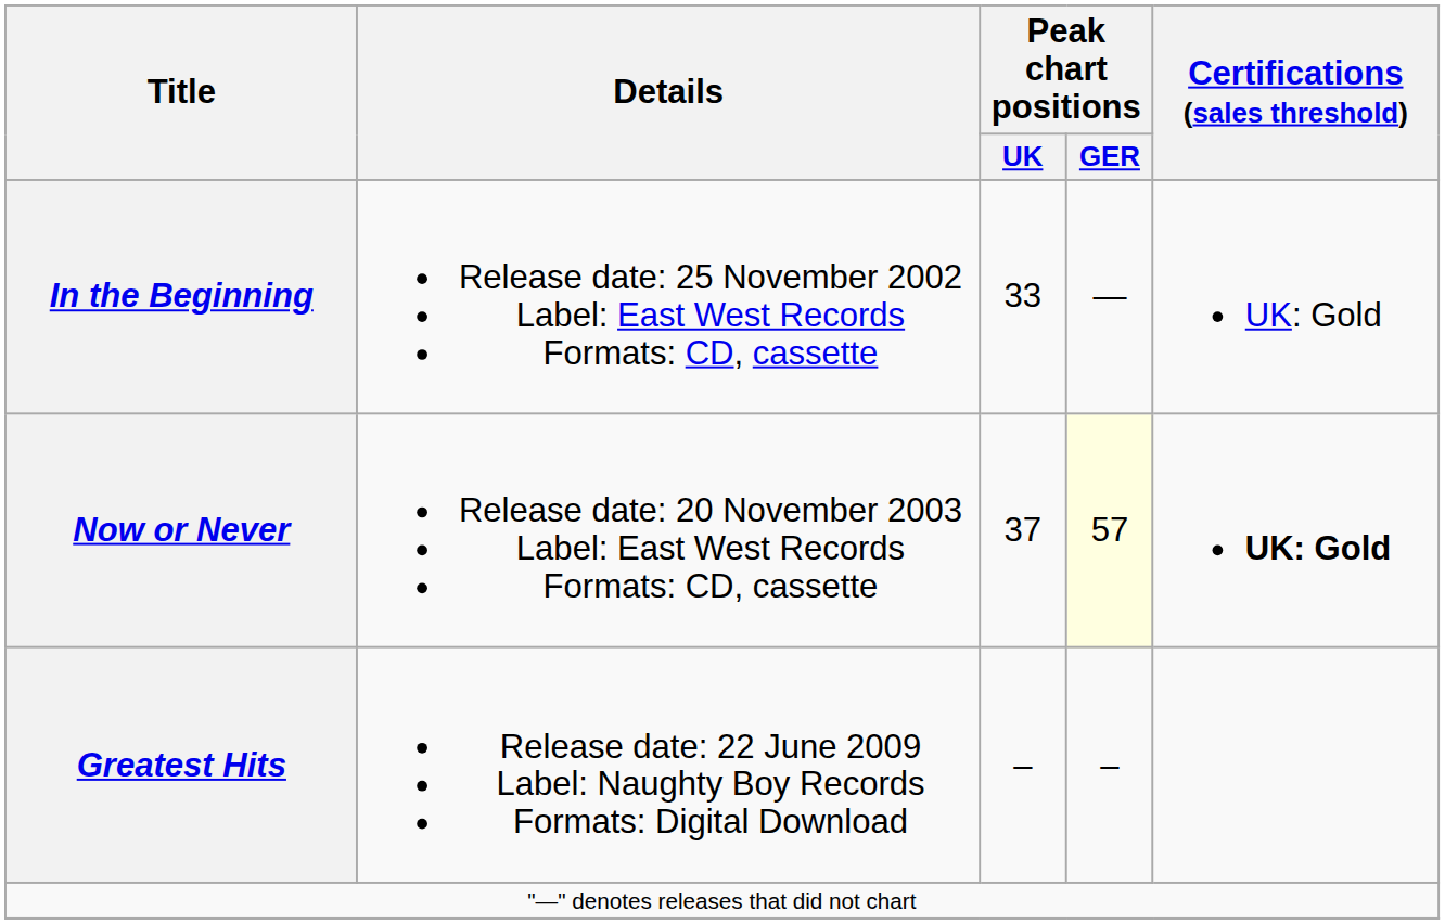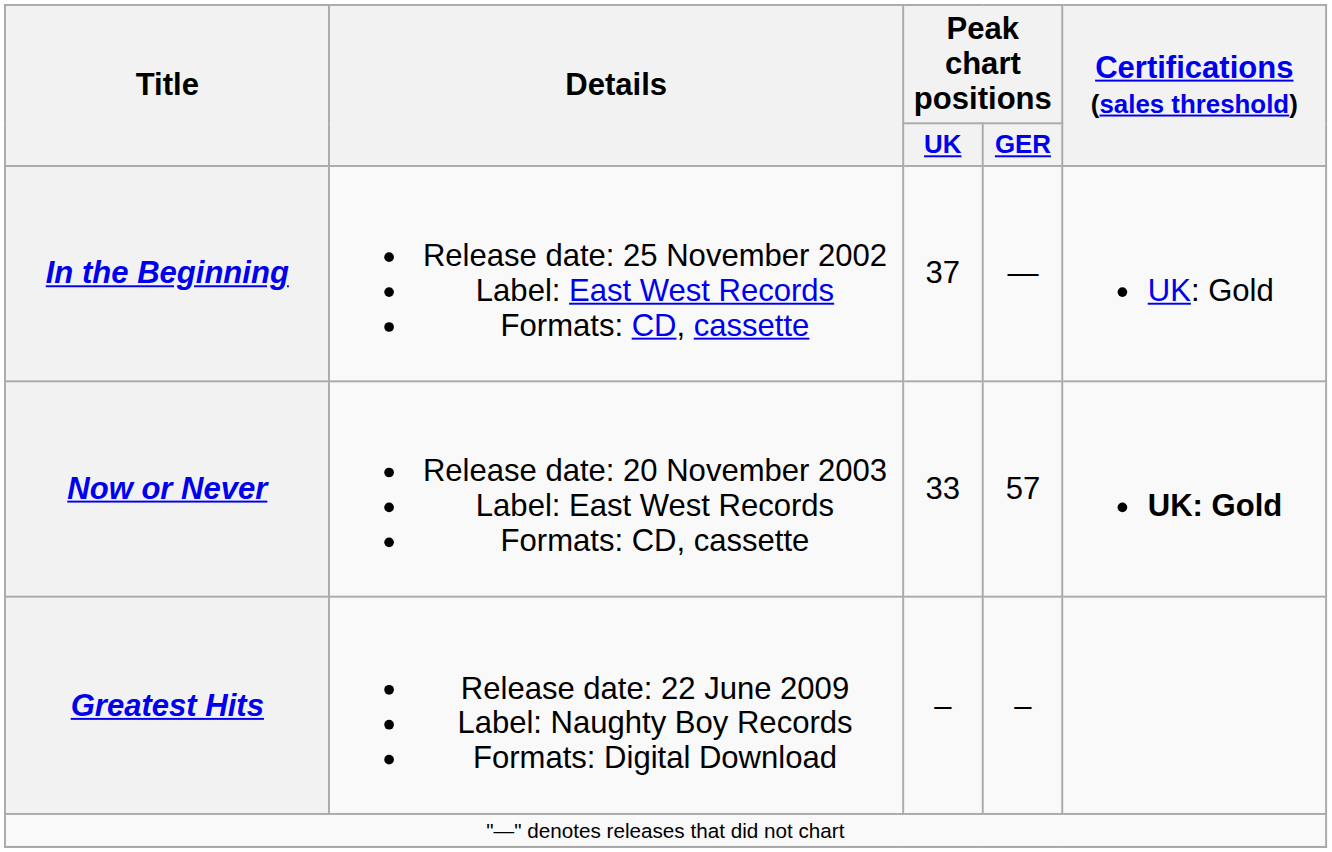 <table class="wikitable plainrowheaders" style="text-align:center;">
 <tr>
 <th rowspan="2" style="width:10em;">Title</th>
 <th rowspan="2" style="width:18em;">Details</th>
 <th colspan="2">Peak chart<br>positions</th>
 <th rowspan="2" style="width:8em;"><a href='#'>Certifications</a><br><small>(<a href='#'>sales threshold</a>)</small></th>
 </tr>
 <tr style="font-size:smaller;">
 <th width="35"><a href='#'>UK</a><br></th>
 <th width="35"><a href='#'>GER</a><br></th>
 </tr>
 <tr>
 <th scope="row"><em><a href='#'>In the Beginning</a></em></th>
 <td><br><ul><li>Release date: 25 November 2002</li><li>Label: <a href='#'>East West Records</a></li><li>Formats: <a href='#'>CD</a>, <a href='#'>cassette</a></li></ul></td>
-<td>33</td>
+<td>37</td>
 <td>—</td>
 <td align="left"><br><ul><li><a href='#'>UK</a>: Gold</li></ul></td>
 </tr>
 <tr>
 <th scope="row"><em><a href='#'>Now or Never</a></em></th>
 <td><br><ul><li>Release date: 20 November 2003</li><li>Label: East West Records</li><li>Formats: CD, cassette</li></ul></td>
-<td>37</td>
-<td style="background: lightyellow;">57</td>
+<td>33</td>
+<td>57</td>
 <td align="left"><strong><br><ul><li>UK: Gold</li></ul></strong></td>
 </tr>
 <tr>
 <th scope="row"><em><a href='#'>Greatest Hits</a></em></th>
 <td><br><ul><li>Release date: 22 June 2009</li><li>Label: Naughty Boy Records</li><li>Formats: Digital Download</li></ul></td>
 <td>–</td>
 <td>–</td>
 <td align="left"></td>
 </tr>
 <tr>
 <td colspan="10" style="font-size:8pt">"—" denotes releases that did not chart</td>
 </tr>
 <tr>
 </tr>
 </table>
